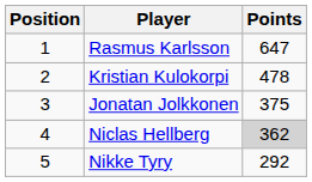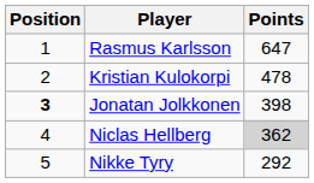 <table class=wikitable>
 <tr>
 <th>Position</th>
 <th>Player</th>
 <th>Points</th>
 </tr>
 <tr>
 <td align=center>1</td>
 <td> <a href='#'>Rasmus Karlsson</a></td>
 <td align=center>647</td>
 </tr>
 <tr>
 <td align=center>2</td>
 <td> <a href='#'>Kristian Kulokorpi</a></td>
 <td align=center>478</td>
 </tr>
 <tr>
-<td align=center>3</td>
+<td align=center><strong>3</strong></td>
 <td> <a href='#'>Jonatan Jolkkonen</a></td>
-<td align=center>375</td>
+<td align=center>398</td>
 </tr>
 <tr>
 <td align=center>4</td>
 <td> <a href='#'>Niclas Hellberg</a></td>
 <td align=center style="background: lightgrey;">362</td>
 </tr>
 <tr>
 <td align=center>5</td>
 <td> <a href='#'>Nikke Tyry</a></td>
 <td align=center>292</td>
 </tr>
 </table>
